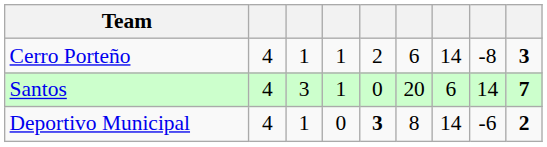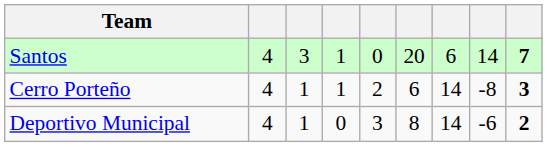 <table class="wikitable" style="text-align: center;">
 <tr>
 <th width=175>Team</th>
 <th width=20></th>
 <th width=20></th>
 <th width=20></th>
 <th width=20></th>
 <th width=20></th>
 <th width=20></th>
 <th width=20></th>
 <th width=20></th>
-</tr>
-<tr>
-<td style="text-align:left;"> <a href='#'>Cerro Porteño</a></td>
-<td>4</td>
-<td>1</td>
-<td>1</td>
-<td>2</td>
-<td>6</td>
-<td>14</td>
-<td>-8</td>
-<td><strong>3</strong></td>
 </tr>
 <tr bgcolor=ccffcc>
 <td style="text-align:left;"> <a href='#'>Santos</a></td>
 <td>4</td>
 <td>3</td>
 <td>1</td>
 <td>0</td>
 <td>20</td>
 <td>6</td>
 <td>14</td>
 <td><strong>7</strong></td>
 </tr>
 <tr>
+<td style="text-align:left;"> <a href='#'>Cerro Porteño</a></td>
+<td>4</td>
+<td>1</td>
+<td>1</td>
+<td>2</td>
+<td>6</td>
+<td>14</td>
+<td>-8</td>
+<td><strong>3</strong></td>
+</tr>
+<tr>
 <td style="text-align:left;"> <a href='#'>Deportivo Municipal</a></td>
 <td>4</td>
 <td>1</td>
 <td>0</td>
-<td><strong>3</strong></td>
+<td>3</td>
 <td>8</td>
 <td>14</td>
 <td>-6</td>
 <td><strong>2</strong></td>
 </tr>
 </table>
